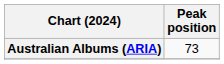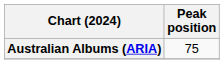 <table class="wikitable sortable plainrowheaders" style="text-align:center">
 <tr>
 <th scope="col">Chart (2024)</th>
 <th scope="col">Peak<br>position</th>
 </tr>
 <tr>
 <th scope="row">Australian Albums (<a href='#'>ARIA</a>)</th>
-<td>73</td>
+<td>75</td>
 </tr>
 <tr>
 </tr>
 <tr>
 </tr>
 <tr>
 </tr>
 <tr>
 </tr>
 <tr>
 </tr>
 <tr>
 </tr>
 <tr>
 </tr>
 <tr>
 </tr>
 </table>
